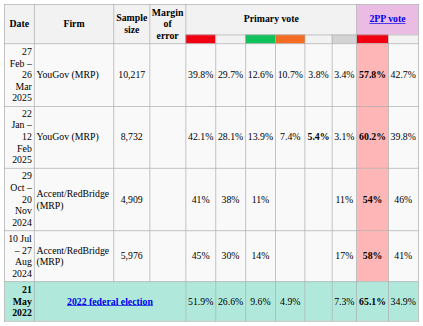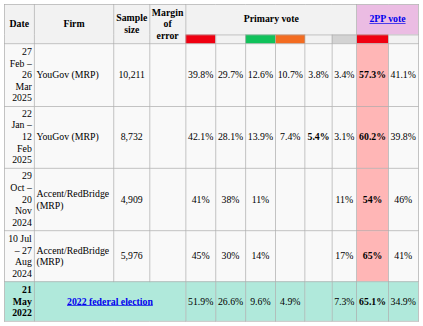 <table class="nowrap wikitable tpl-blanktable" style=text-align:center;font-size:90%>
 <tr>
 <th rowspan=2>Date</th>
 <th rowspan=2>Firm</th>
 <th rowspan=2>Sample<br>size</th>
 <th rowspan=2>Margin<br>of error</th>
 <th colspan=6>Primary vote</th>
 <th colspan=2 class=unsortable style=background:#ebbce3><a href='#'>2PP vote</a></th>
 </tr>
 <tr>
 <th class="unsortable" style="background:#F00011"></th>
 <th class="unsortable" style=background:></th>
 <th class=unsortable style=background:#10C25B></th>
 <th class=unsortable style=background:#f36c21></th>
 <th class=unsortable style=background:></th>
 <th class=unsortable style=background:lightgray></th>
 <th class="unsortable" style="background:#F00011"></th>
 <th class="unsortable" style=background:></th>
 </tr>
 <tr>
 <td align=right>27 Feb – 26 Mar 2025</td>
 <td align=left>YouGov (MRP)</td>
-<td>10,217</td>
+<td>10,211</td>
 <td></td>
 <td>39.8%</td>
 <td>29.7%</td>
 <td>12.6%</td>
 <td>10.7%</td>
 <td>3.8%</td>
 <td>3.4%</td>
-<th style=background:#FFB6B6>57.8%</th>
-<td>42.7%</td>
+<th style=background:#FFB6B6>57.3%</th>
+<td>41.1%</td>
 </tr>
 <tr>
 <td align=right>22 Jan – 12 Feb 2025</td>
 <td align=left>YouGov (MRP)</td>
 <td>8,732</td>
 <td></td>
 <td>42.1%</td>
 <td>28.1%</td>
 <td>13.9%</td>
 <td>7.4%</td>
 <td><strong>5.4%</strong></td>
 <td>3.1%</td>
 <th style=background:#FFB6B6>60.2%</th>
 <td>39.8%</td>
 </tr>
 <tr>
 <td align=right>29 Oct – 20 Nov 2024</td>
 <td align=left>Accent/RedBridge (MRP)</td>
 <td>4,909</td>
 <td></td>
 <td>41%</td>
 <td>38%</td>
 <td>11%</td>
 <td></td>
 <td></td>
 <td>11%</td>
 <th style=background:#FFB6B6>54%</th>
 <td>46%</td>
 </tr>
 <tr>
 <td align=right>10 Jul – 27 Aug 2024</td>
 <td align=left>Accent/RedBridge (MRP)</td>
 <td>5,976</td>
 <td></td>
 <td>45%</td>
 <td>30%</td>
 <td>14%</td>
 <td></td>
 <td></td>
 <td>17%</td>
-<th style=background:#FFB6B6>58%</th>
+<th style=background:#FFB6B6>65%</th>
 <td>41%</td>
 </tr>
 <tr style="background:#b0e9db">
 <td style="text-align:right" data-sort-value="21-May-2022"><strong>21 May 2022</strong></td>
 <td colspan="3" style="text-align:center"><strong><a href='#'>2022 federal election</a></strong></td>
 <td>51.9%</td>
 <td>26.6%</td>
 <td>9.6%</td>
 <td>4.9%</td>
 <td></td>
 <td>7.3%</td>
 <td><strong>65.1%</strong></td>
 <td>34.9%</td>
 </tr>
 </table>
